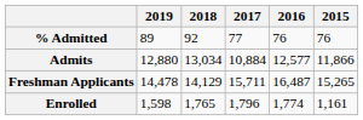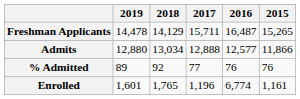 <table class="wikitable">
 <tr>
 <th></th>
 <th>2019</th>
 <th>2018</th>
 <th>2017</th>
 <th>2016</th>
 <th>2015</th>
 </tr>
 <tr>
+<th>Freshman Applicants</th>
+<td>14,478</td>
+<td>14,129</td>
+<td>15,711</td>
+<td>16,487</td>
+<td>15,265</td>
+</tr>
+<tr>
+<th>Admits</th>
+<td>12,880</td>
+<td>13,034</td>
+<td>12,888</td>
+<td>12,577</td>
+<td>11,866</td>
+</tr>
+<tr>
 <th>% Admitted</th>
 <td>89</td>
 <td>92</td>
 <td>77</td>
 <td>76</td>
 <td>76</td>
 </tr>
 <tr>
-<th>Admits</th>
-<td>12,880</td>
-<td>13,034</td>
-<td>10,884</td>
-<td>12,577</td>
-<td>11,866</td>
-</tr>
-<tr>
-<th>Freshman Applicants</th>
-<td>14,478</td>
-<td>14,129</td>
-<td>15,711</td>
-<td>16,487</td>
-<td>15,265</td>
-</tr>
-<tr>
 <th>Enrolled</th>
-<td>1,598</td>
+<td>1,601</td>
 <td>1,765</td>
-<td>1,796</td>
-<td>1,774</td>
+<td>1,196</td>
+<td>6,774</td>
 <td>1,161</td>
 </tr>
 </table>
